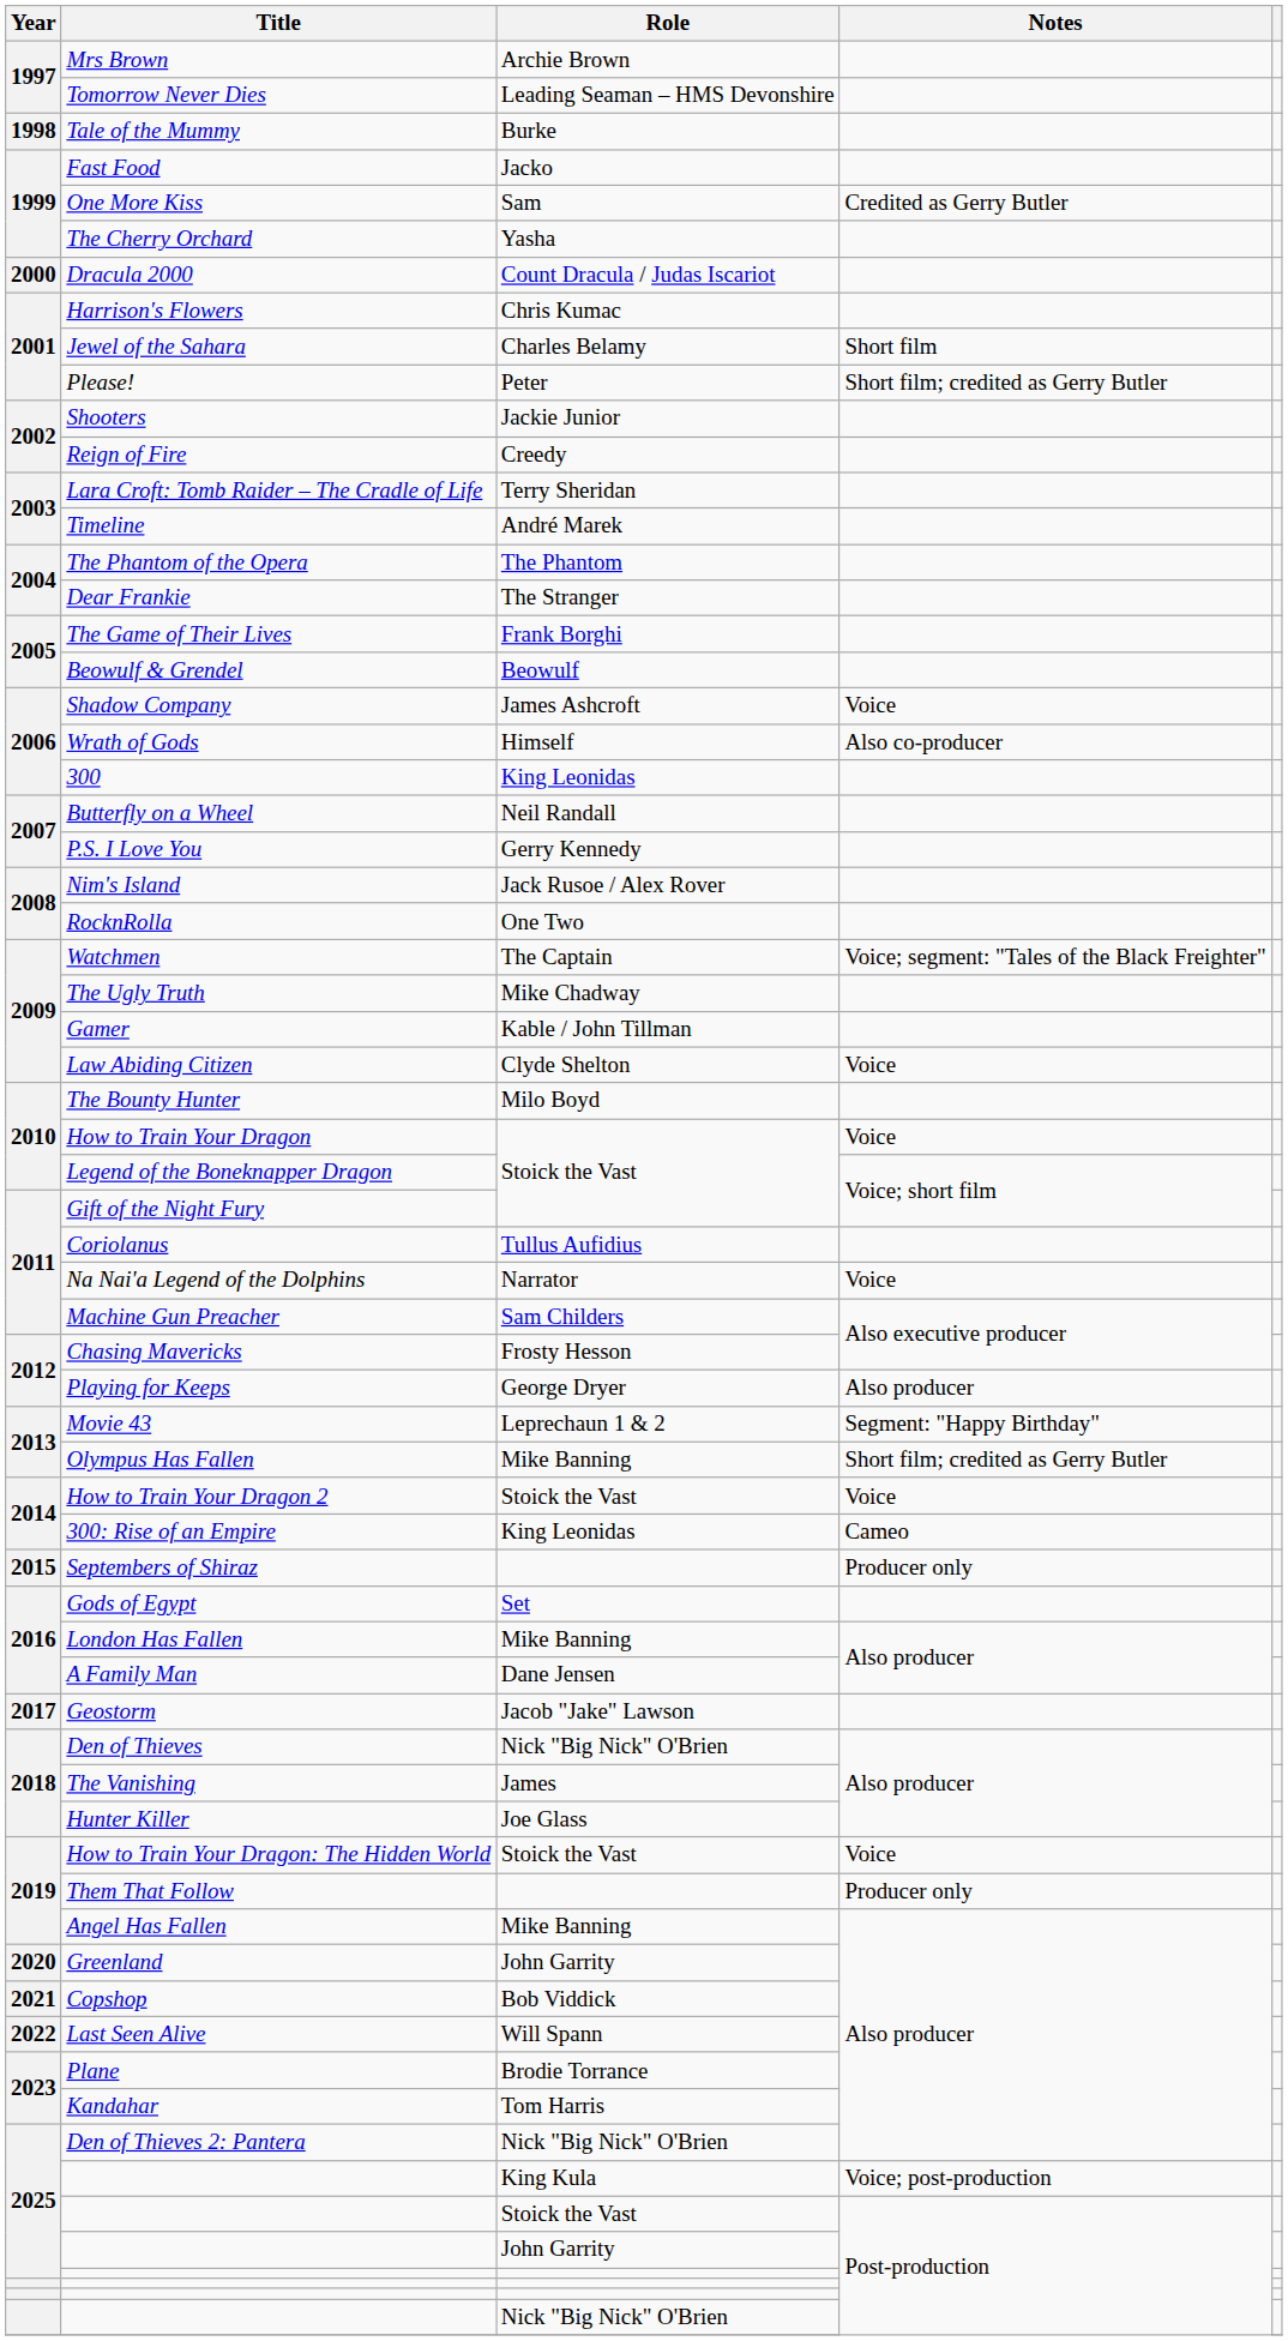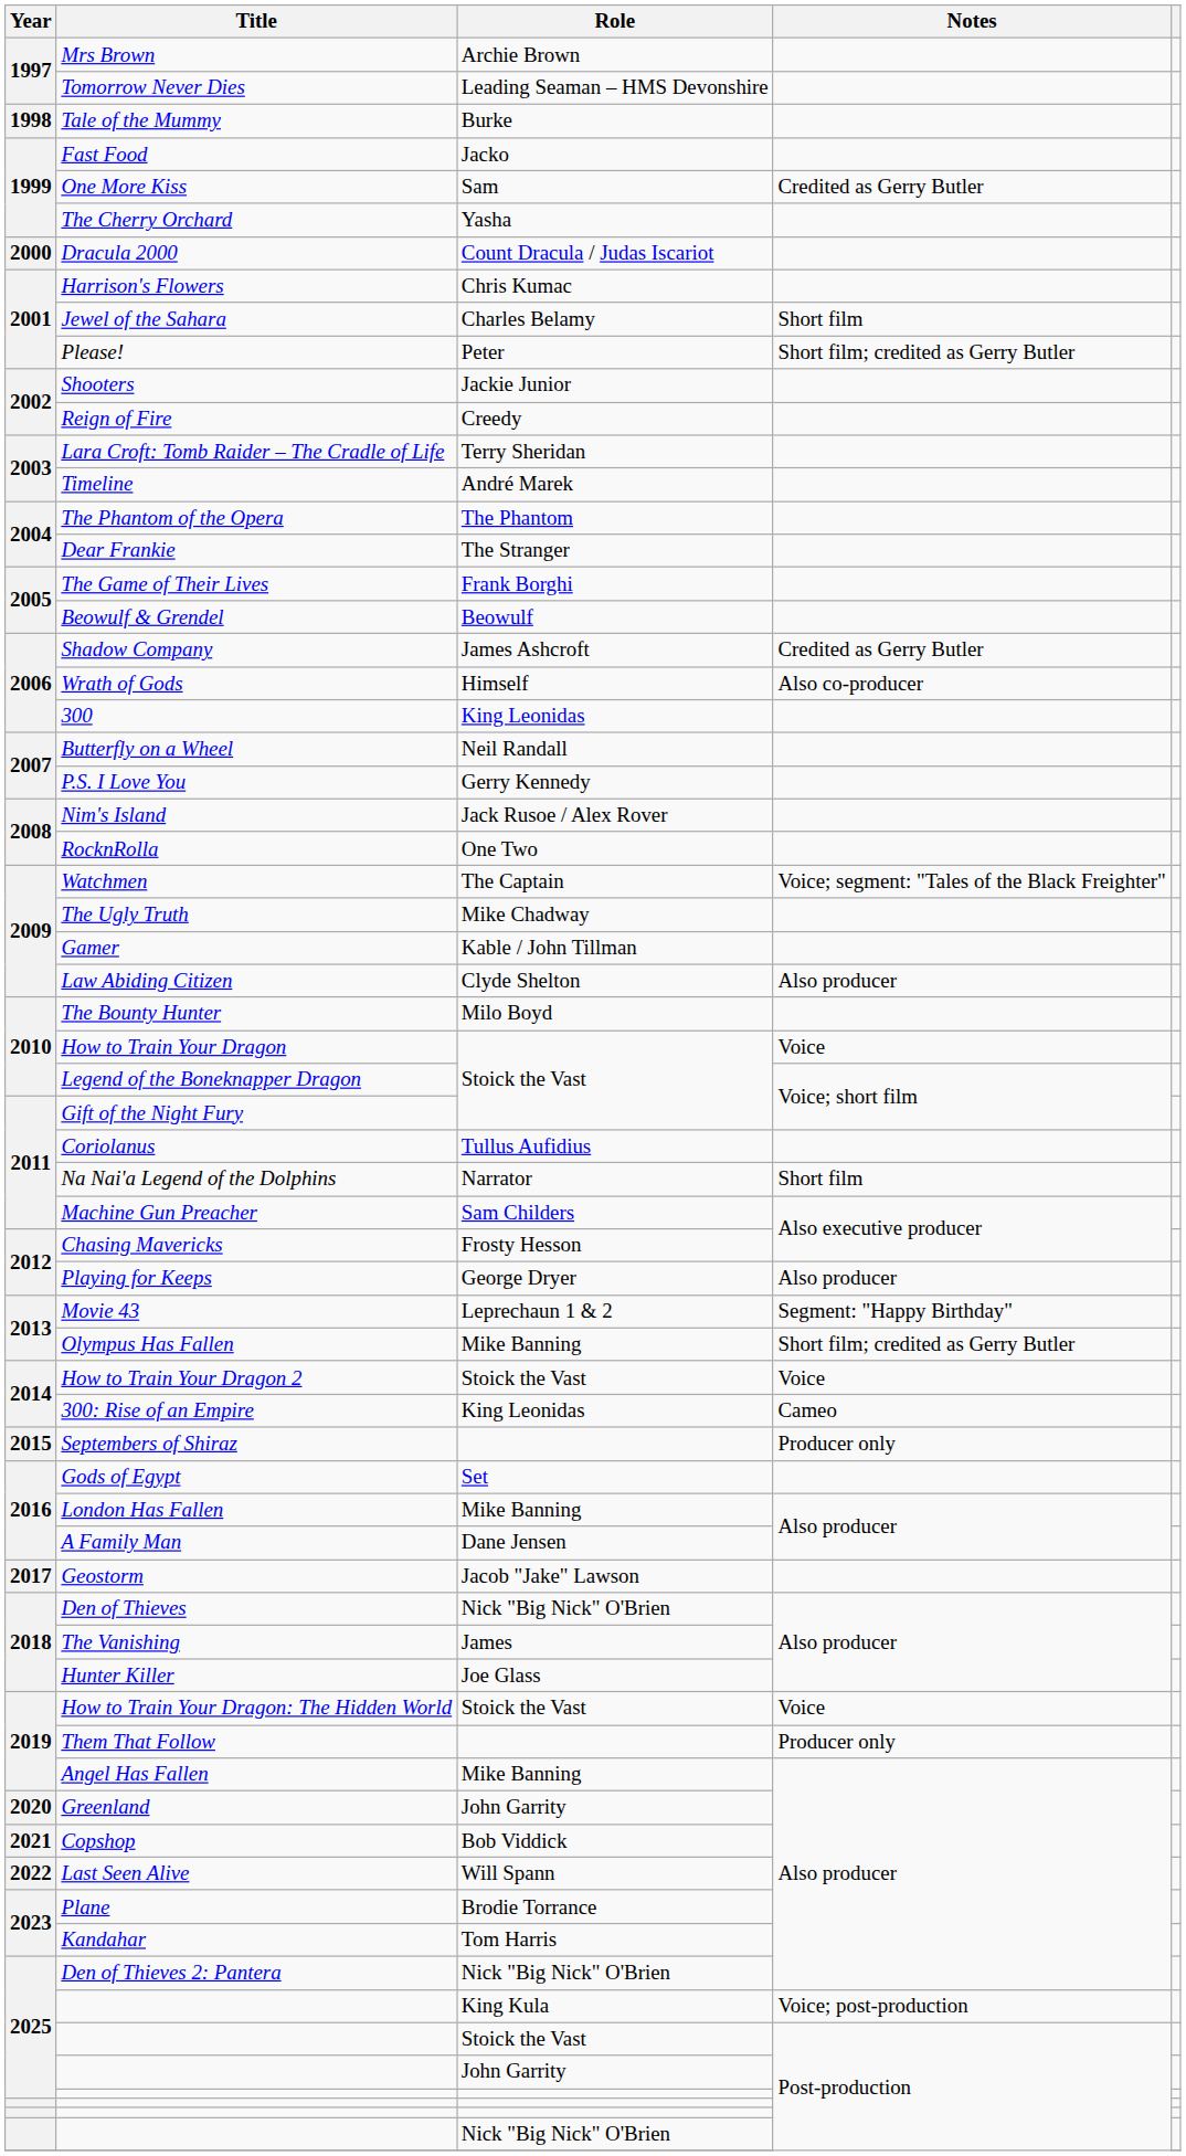 <table class="wikitable plainrowheaders sortable" style="margin-right: 0;">
 <tr>
 <th scope="col">Year</th>
 <th scope="col">Title</th>
 <th scope="col">Role</th>
 <th scope="col" class="unsortable">Notes</th>
 <th scope="col" class="unsortable"></th>
 </tr>
 <tr>
 <th scope="row" rowspan="2">1997</th>
 <td><em><a href='#'>Mrs Brown</a></em></td>
 <td>Archie Brown</td>
 <td></td>
 <td style="text-align: center;"></td>
 </tr>
 <tr>
 <td><em><a href='#'>Tomorrow Never Dies</a></em></td>
 <td>Leading Seaman – HMS Devonshire</td>
 <td></td>
 <td style="text-align: center;"></td>
 </tr>
 <tr>
 <th scope="row">1998</th>
 <td><em><a href='#'>Tale of the Mummy</a></em></td>
 <td>Burke</td>
 <td></td>
 <td style="text-align: center;"></td>
 </tr>
 <tr>
 <th scope="row" rowspan="3">1999</th>
 <td><em><a href='#'>Fast Food</a></em></td>
 <td>Jacko</td>
 <td></td>
 <td style="text-align: center;"></td>
 </tr>
 <tr>
 <td><em><a href='#'>One More Kiss</a></em></td>
 <td>Sam</td>
 <td>Credited as Gerry Butler</td>
 <td style="text-align: center;"></td>
 </tr>
 <tr>
 <td><em><a href='#'>The Cherry Orchard</a></em></td>
 <td>Yasha</td>
 <td></td>
 <td style="text-align: center;"></td>
 </tr>
 <tr>
 <th scope="row">2000</th>
 <td><em><a href='#'>Dracula 2000</a></em></td>
 <td><a href='#'>Count Dracula</a> / <a href='#'>Judas Iscariot</a></td>
 <td></td>
 <td style="text-align: center;"></td>
 </tr>
 <tr>
 <th scope="row" rowspan="3">2001</th>
 <td><em><a href='#'>Harrison's Flowers</a></em></td>
 <td>Chris Kumac</td>
 <td></td>
 <td style="text-align: center;"></td>
 </tr>
 <tr>
 <td><em><a href='#'>Jewel of the Sahara</a></em></td>
 <td>Charles Belamy</td>
 <td>Short film</td>
 <td style="text-align: center;"></td>
 </tr>
 <tr>
 <td><em>Please!</em></td>
 <td>Peter</td>
 <td>Short film; credited as Gerry Butler</td>
 <td style="text-align: center;"></td>
 </tr>
 <tr>
 <th scope="row" rowspan="2">2002</th>
 <td><em><a href='#'>Shooters</a></em></td>
 <td>Jackie Junior</td>
 <td></td>
 <td style="text-align: center;"></td>
 </tr>
 <tr>
 <td><em><a href='#'>Reign of Fire</a></em></td>
 <td>Creedy</td>
 <td></td>
 <td style="text-align: center;"></td>
 </tr>
 <tr>
 <th scope="row" rowspan="2">2003</th>
 <td><em><a href='#'>Lara Croft: Tomb Raider – The Cradle of Life</a></em></td>
 <td>Terry Sheridan</td>
 <td></td>
 <td style="text-align: center;"></td>
 </tr>
 <tr>
 <td><em><a href='#'>Timeline</a></em></td>
 <td>André Marek</td>
 <td></td>
 <td style="text-align: center;"></td>
 </tr>
 <tr>
 <th scope="row" rowspan="2">2004</th>
 <td><em><a href='#'>The Phantom of the Opera</a></em></td>
 <td><a href='#'>The Phantom</a></td>
 <td></td>
 <td style="text-align: center;"></td>
 </tr>
 <tr>
 <td><em><a href='#'>Dear Frankie</a></em></td>
 <td>The Stranger</td>
 <td></td>
 <td style="text-align: center;"></td>
 </tr>
 <tr>
 <th scope="row" rowspan="2">2005</th>
 <td><em><a href='#'>The Game of Their Lives</a></em></td>
 <td><a href='#'>Frank Borghi</a></td>
 <td></td>
 <td style="text-align: center;"></td>
 </tr>
 <tr>
 <td><em><a href='#'>Beowulf & Grendel</a></em></td>
 <td><a href='#'>Beowulf</a></td>
 <td></td>
 <td style="text-align: center;"></td>
 </tr>
 <tr>
 <th scope="row" rowspan="3">2006</th>
 <td><em><a href='#'>Shadow Company</a></em></td>
 <td>James Ashcroft</td>
-<td>Voice</td>
+<td>Credited as Gerry Butler</td>
 <td style="text-align: center;"></td>
 </tr>
 <tr>
 <td><em><a href='#'>Wrath of Gods</a></em></td>
 <td>Himself</td>
 <td>Also co-producer</td>
 <td style="text-align: center;"></td>
 </tr>
 <tr>
 <td><em><a href='#'>300</a></em></td>
 <td><a href='#'>King Leonidas</a></td>
 <td></td>
 <td style="text-align: center;"></td>
 </tr>
 <tr>
 <th scope="row" rowspan="2">2007</th>
 <td><em><a href='#'>Butterfly on a Wheel</a></em></td>
 <td>Neil Randall</td>
 <td></td>
 <td style="text-align: center;"></td>
 </tr>
 <tr>
 <td><em><a href='#'>P.S. I Love You</a></em></td>
 <td>Gerry Kennedy</td>
 <td></td>
 <td style="text-align: center;"></td>
 </tr>
 <tr>
 <th scope="row" rowspan="2">2008</th>
 <td><em><a href='#'>Nim's Island</a></em></td>
 <td>Jack Rusoe / Alex Rover</td>
 <td></td>
 <td style="text-align: center;"></td>
 </tr>
 <tr>
 <td><em><a href='#'>RocknRolla</a></em></td>
 <td>One Two</td>
 <td></td>
 <td style="text-align: center;"></td>
 </tr>
 <tr>
 <th scope="row" rowspan="4">2009</th>
 <td><em><a href='#'>Watchmen</a></em></td>
 <td>The Captain</td>
 <td>Voice; segment: "Tales of the Black Freighter"</td>
 <td style="text-align: center;"></td>
 </tr>
 <tr>
 <td><em><a href='#'>The Ugly Truth</a></em></td>
 <td>Mike Chadway</td>
 <td></td>
 <td style="text-align: center;"></td>
 </tr>
 <tr>
 <td><em><a href='#'>Gamer</a></em></td>
 <td>Kable / John Tillman</td>
 <td></td>
 <td style="text-align: center;"></td>
 </tr>
 <tr>
 <td><em><a href='#'>Law Abiding Citizen</a></em></td>
 <td>Clyde Shelton</td>
-<td>Voice</td>
+<td>Also producer</td>
 <td style="text-align: center;"></td>
 </tr>
 <tr>
 <th scope="row" rowspan="3">2010</th>
 <td><em><a href='#'>The Bounty Hunter</a></em></td>
 <td>Milo Boyd</td>
 <td></td>
 <td style="text-align: center;"></td>
 </tr>
 <tr>
 <td><em><a href='#'>How to Train Your Dragon</a></em></td>
 <td rowspan="3">Stoick the Vast</td>
 <td>Voice</td>
 <td style="text-align: center;"></td>
 </tr>
 <tr>
 <td><em><a href='#'>Legend of the Boneknapper Dragon</a></em></td>
 <td rowspan="2">Voice; short film</td>
 <td style="text-align: center;"></td>
 </tr>
 <tr>
 <th scope="row" rowspan="4">2011</th>
 <td><em><a href='#'>Gift of the Night Fury</a></em></td>
 <td style="text-align: center;"></td>
 </tr>
 <tr>
 <td><em><a href='#'>Coriolanus</a></em></td>
 <td><a href='#'>Tullus Aufidius</a></td>
 <td></td>
 <td style="text-align: center;"></td>
 </tr>
 <tr>
 <td><em>Na Nai'a Legend of the Dolphins</em></td>
 <td>Narrator</td>
-<td>Voice</td>
+<td>Short film</td>
 <td style="text-align: center;"></td>
 </tr>
 <tr>
 <td><em><a href='#'>Machine Gun Preacher</a></em></td>
 <td><a href='#'>Sam Childers</a></td>
 <td rowspan="2">Also executive producer</td>
 <td style="text-align: center;"></td>
 </tr>
 <tr>
 <th rowspan="2" scope="row">2012</th>
 <td><em><a href='#'>Chasing Mavericks</a></em></td>
 <td>Frosty Hesson</td>
 <td style="text-align: center;"></td>
 </tr>
 <tr>
 <td><em><a href='#'>Playing for Keeps</a></em></td>
 <td>George Dryer</td>
 <td>Also producer</td>
 <td style="text-align: center;"></td>
 </tr>
 <tr>
 <th scope="row" rowspan="2">2013</th>
 <td><em><a href='#'>Movie 43</a></em></td>
 <td>Leprechaun 1 & 2</td>
 <td>Segment: "Happy Birthday"</td>
 <td style="text-align: center;"></td>
 </tr>
 <tr>
 <td><em><a href='#'>Olympus Has Fallen</a></em></td>
 <td>Mike Banning</td>
 <td>Short film; credited as Gerry Butler</td>
 <td style="text-align: center;"></td>
 </tr>
 <tr>
 <th scope="row" rowspan="2">2014</th>
 <td><em><a href='#'>How to Train Your Dragon 2</a></em></td>
 <td>Stoick the Vast</td>
 <td>Voice</td>
 <td style="text-align: center;"></td>
 </tr>
 <tr>
 <td><em><a href='#'>300: Rise of an Empire</a></em></td>
 <td>King Leonidas</td>
 <td>Cameo</td>
 <td style="text-align: center;"></td>
 </tr>
 <tr>
 <th scope="row">2015</th>
 <td><em><a href='#'>Septembers of Shiraz</a></em></td>
 <td></td>
 <td>Producer only</td>
 <td style="text-align: center;"></td>
 </tr>
 <tr>
 <th scope="row" rowspan="3">2016</th>
 <td><em><a href='#'>Gods of Egypt</a></em></td>
 <td><a href='#'>Set</a></td>
 <td></td>
 <td style="text-align: center;"></td>
 </tr>
 <tr>
 <td><em><a href='#'>London Has Fallen</a></em></td>
 <td>Mike Banning</td>
 <td rowspan="2">Also producer</td>
 <td style="text-align: center;"></td>
 </tr>
 <tr>
 <td><em><a href='#'>A Family Man</a></em></td>
 <td>Dane Jensen</td>
 <td style="text-align: center;"></td>
 </tr>
 <tr>
 <th scope="row">2017</th>
 <td><em><a href='#'>Geostorm</a></em></td>
 <td>Jacob "Jake" Lawson</td>
 <td></td>
 <td style="text-align: center;"></td>
 </tr>
 <tr>
 <th scope="row" rowspan="3">2018</th>
 <td><em><a href='#'>Den of Thieves</a></em></td>
 <td>Nick "Big Nick" O'Brien</td>
 <td rowspan="3">Also producer</td>
 <td style="text-align: center;"></td>
 </tr>
 <tr>
 <td><em><a href='#'>The Vanishing</a></em></td>
 <td>James</td>
 <td style="text-align: center;"></td>
 </tr>
 <tr>
 <td><em><a href='#'>Hunter Killer</a></em></td>
 <td>Joe Glass</td>
 <td style="text-align: center;"></td>
 </tr>
 <tr>
 <th scope="row" rowspan="3">2019</th>
 <td><em><a href='#'>How to Train Your Dragon: The Hidden World</a></em></td>
 <td>Stoick the Vast</td>
 <td>Voice</td>
 <td style="text-align: center;"></td>
 </tr>
 <tr>
 <td><em><a href='#'>Them That Follow</a></em></td>
 <td></td>
 <td>Producer only</td>
 <td style="text-align: center;"></td>
 </tr>
 <tr>
 <td><em><a href='#'>Angel Has Fallen</a></em></td>
 <td>Mike Banning</td>
 <td rowspan="7">Also producer</td>
 <td style="text-align: center;"></td>
 </tr>
 <tr>
 <th scope="row">2020</th>
 <td><em><a href='#'>Greenland</a></em></td>
 <td>John Garrity</td>
 <td style="text-align:center;"></td>
 </tr>
 <tr>
 <th scope="row">2021</th>
 <td><em><a href='#'>Copshop</a></em></td>
 <td>Bob Viddick</td>
 <td style="text-align: center;"></td>
 </tr>
 <tr>
 <th scope="row">2022</th>
 <td><em><a href='#'>Last Seen Alive</a></em></td>
 <td>Will Spann</td>
 <td style="text-align: center;"></td>
 </tr>
 <tr>
 <th scope="row" rowspan="2">2023</th>
 <td><em><a href='#'>Plane</a></em></td>
 <td>Brodie Torrance</td>
 <td style="text-align: center;"></td>
 </tr>
 <tr>
 <td><em><a href='#'>Kandahar</a></em></td>
 <td>Tom Harris</td>
 <td style="text-align: center;"></td>
 </tr>
 <tr>
 <th rowspan="5" scope="row">2025</th>
 <td><em><a href='#'>Den of Thieves 2: Pantera</a></em></td>
 <td>Nick "Big Nick" O'Brien</td>
 <td style="text-align: center;"></td>
 </tr>
 <tr>
 <td></td>
 <td>King Kula</td>
 <td>Voice; post-production</td>
 <td style="text-align: center;"></td>
 </tr>
 <tr>
 <td></td>
 <td>Stoick the Vast</td>
 <td rowspan="13">Post-production</td>
 <td style="text-align: center;"></td>
 </tr>
 <tr>
 <td></td>
 <td>John Garrity</td>
 <td style="text-align: center;"></td>
 </tr>
 <tr>
 <td></td>
 <td></td>
 <td style="text-align: center;"></td>
 </tr>
 <tr>
 <th scope="row"></th>
 <td></td>
 <td></td>
 <td style="text-align: center;"></td>
 </tr>
 <tr>
 <th scope="row"></th>
 <td></td>
 <td></td>
 <td style="text-align: center;"></td>
 </tr>
 <tr>
 <th scope="row"></th>
 <td></td>
 <td>Nick "Big Nick" O'Brien</td>
 <td style="text-align: center;"></td>
 </tr>
 <tr>
 </tr>
 </table>
